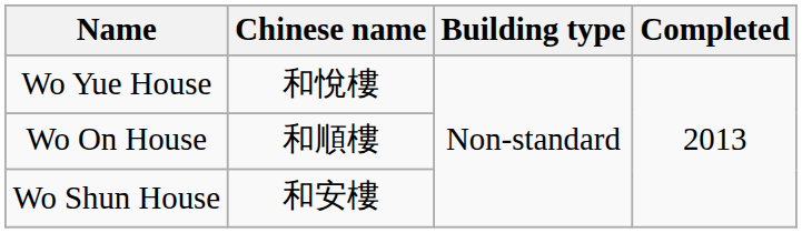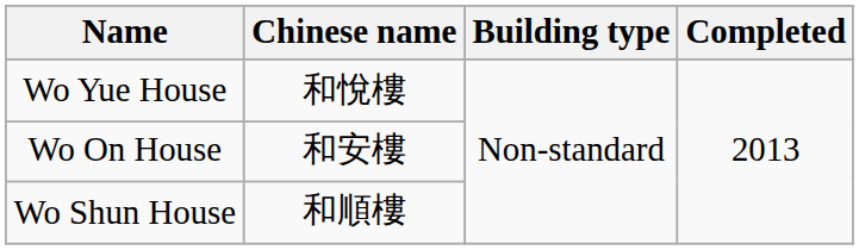 <table class="wikitable" style="text-align: center">
 <tr>
 <th>Name</th>
 <th>Chinese name</th>
 <th>Building type</th>
 <th>Completed</th>
 </tr>
 <tr>
 <td>Wo Yue House</td>
 <td>和悅樓</td>
 <td rowspan="3">Non-standard</td>
 <td rowspan="3">2013</td>
 </tr>
 <tr>
 <td>Wo On House</td>
-<td>和順樓</td>
+<td>和安樓</td>
 </tr>
 <tr>
 <td>Wo Shun House</td>
-<td>和安樓</td>
+<td>和順樓</td>
 </tr>
 </table>
